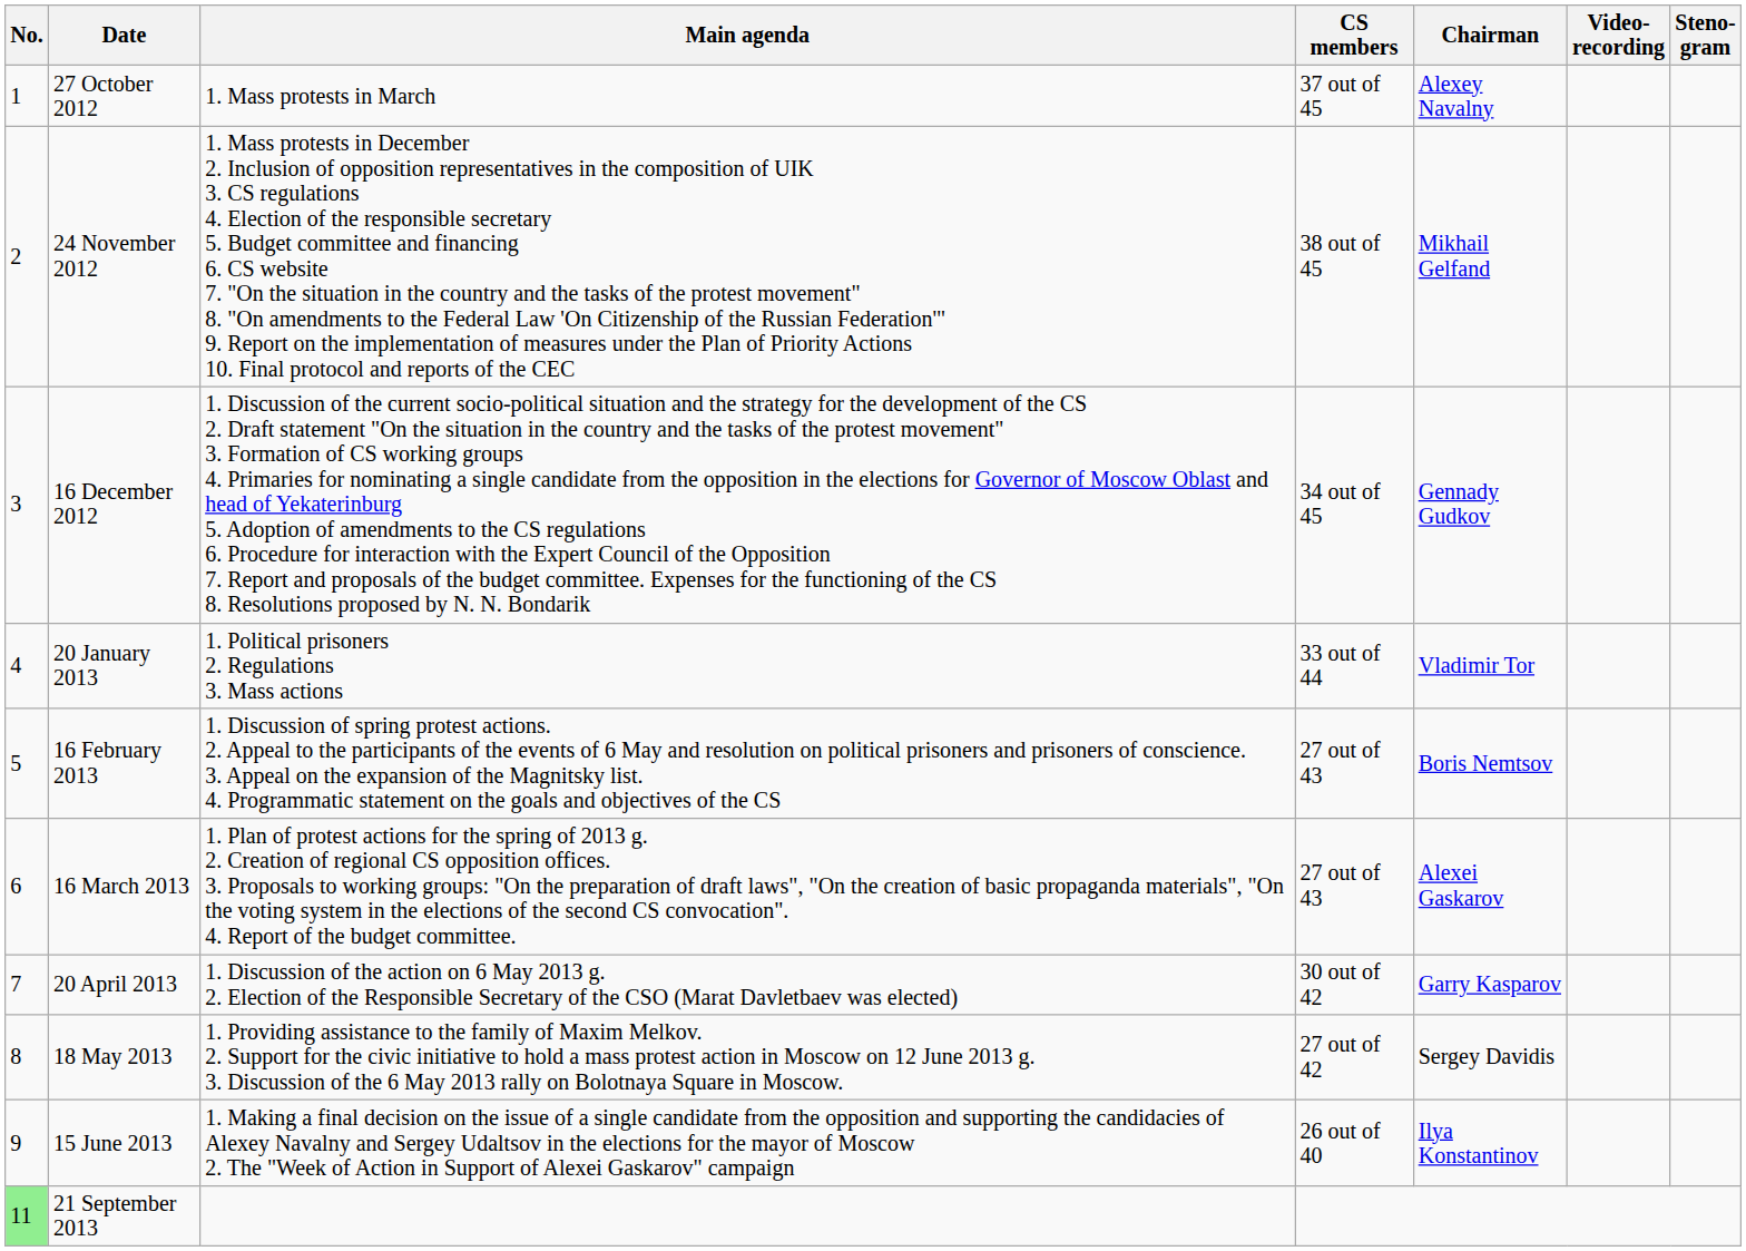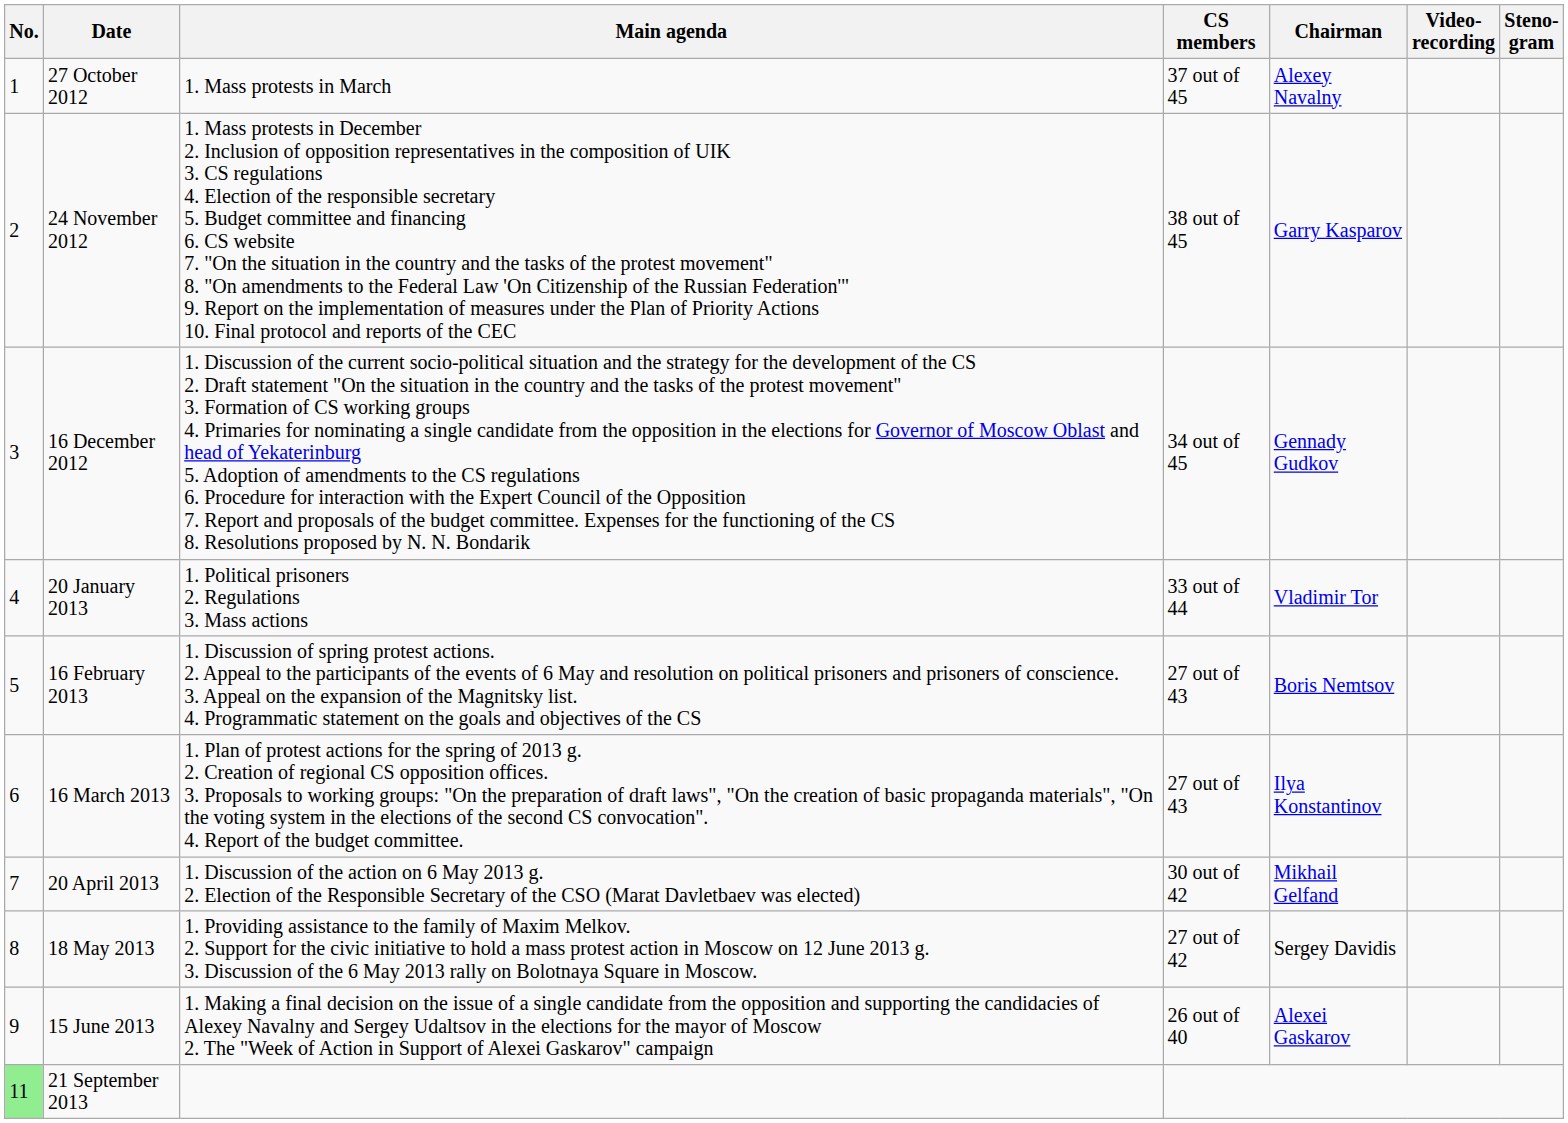 <table class="wikitable">
 <tr>
 <th>No.</th>
 <th>Date</th>
 <th>Main agenda</th>
 <th>CS members</th>
 <th>Chairman</th>
 <th>Video-<br>recording</th>
 <th>Steno-<br>gram</th>
 </tr>
 <tr>
 <td>1</td>
 <td>27 October 2012</td>
 <td>1. Mass protests in March</td>
 <td>37 out of 45</td>
 <td><a href='#'>Alexey Navalny</a></td>
 <td></td>
 <td></td>
 </tr>
 <tr>
 <td>2</td>
 <td>24 November 2012</td>
 <td>1. Mass protests in December<br>2. Inclusion of opposition representatives in the composition of UIK<br>3. CS regulations<br>4. Election of the responsible secretary<br>5. Budget committee and financing<br>6. CS website<br>7. "On the situation in the country and the tasks of the protest movement"<br>8. "On amendments to the Federal Law 'On Citizenship of the Russian Federation'"<br>9. Report on the implementation of measures under the Plan of Priority Actions<br>10. Final protocol and reports of the CEC <br></td>
 <td>38 out of 45</td>
-<td><a href='#'>Mikhail Gelfand</a></td>
+<td><a href='#'>Garry Kasparov</a></td>
 <td></td>
 <td></td>
 </tr>
 <tr>
 <td>3</td>
 <td>16 December 2012</td>
 <td>1. Discussion of the current socio-political situation and the strategy for the development of the CS<br>2. Draft statement "On the situation in the country and the tasks of the protest movement"<br>3. Formation of CS working groups<br>4. Primaries for nominating a single candidate from the opposition in the elections for <a href='#'>Governor of Moscow Oblast</a> and <a href='#'>head of Yekaterinburg</a><br>5. Adoption of amendments to the CS regulations<br>6. Procedure for interaction with the Expert Council of the Opposition<br>7. Report and proposals of the budget committee. Expenses for the functioning of the CS<br>8. Resolutions proposed by N. N. Bondarik</td>
 <td>34 out of 45</td>
 <td><a href='#'>Gennady Gudkov</a></td>
 <td></td>
 <td></td>
 </tr>
 <tr>
 <td>4</td>
 <td>20 January 2013<br></td>
 <td>1. Political prisoners <br>2. Regulations <br>3. Mass actions</td>
 <td>33 out of 44</td>
 <td><a href='#'>Vladimir Tor</a></td>
 <td></td>
 <td></td>
 </tr>
 <tr>
 <td>5</td>
 <td>16 February 2013</td>
 <td>1. Discussion of spring protest actions.<br>2. Appeal to the participants of the events of 6 May and resolution on political prisoners and prisoners of conscience.<br>3. Appeal on the expansion of the Magnitsky list.<br>4. Programmatic statement on the goals and objectives of the CS</td>
 <td>27 out of 43</td>
 <td><a href='#'>Boris Nemtsov</a></td>
 <td></td>
 <td></td>
 </tr>
 <tr>
 <td>6</td>
 <td>16 March 2013</td>
 <td>1. Plan of protest actions for the spring of 2013 g.<br>2. Creation of regional CS opposition offices.<br>3. Proposals to working groups: "On the preparation of draft laws", "On the creation of basic propaganda materials", "On the voting system in the elections of the second CS convocation".<br>4. Report of the budget committee.</td>
 <td>27 out of 43</td>
-<td><a href='#'>Alexei Gaskarov</a></td>
+<td><a href='#'>Ilya Konstantinov</a></td>
 <td></td>
 <td></td>
 </tr>
 <tr>
 <td>7</td>
 <td>20 April 2013</td>
 <td>1. Discussion of the action on 6 May 2013 g.<br>2. Election of the Responsible Secretary of the CSO (Marat Davletbaev was elected)</td>
 <td>30 out of 42</td>
-<td><a href='#'>Garry Kasparov</a></td>
+<td><a href='#'>Mikhail Gelfand</a></td>
 <td></td>
 <td></td>
 </tr>
 <tr>
 <td>8</td>
 <td>18 May 2013</td>
 <td>1. Providing assistance to the family of Maxim Melkov.<br>2. Support for the civic initiative to hold a mass protest action in Moscow on 12 June 2013 g.<br>3. Discussion of the 6 May 2013 rally on Bolotnaya Square in Moscow.</td>
 <td>27 out of 42</td>
 <td>Sergey Davidis</td>
 <td></td>
 <td></td>
 </tr>
 <tr>
 <td>9</td>
 <td>15 June 2013</td>
 <td>1. Making a final decision on the issue of a single candidate from the opposition and supporting the candidacies of Alexey Navalny and Sergey Udaltsov in the elections for the mayor of Moscow <br>2. The "Week of Action in Support of Alexei Gaskarov" campaign</td>
 <td>26 out of 40</td>
-<td><a href='#'>Ilya Konstantinov</a></td>
+<td><a href='#'>Alexei Gaskarov</a></td>
 <td></td>
 <td></td>
 </tr>
 <tr>
 <td style="background: lightgreen;">11</td>
 <td>21 September 2013</td>
 <td></td>
 </tr>
 </table>
